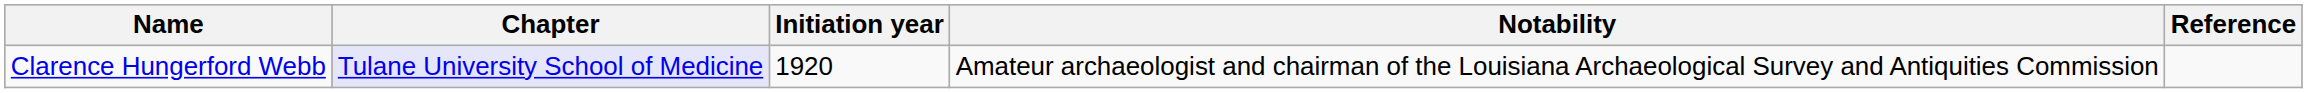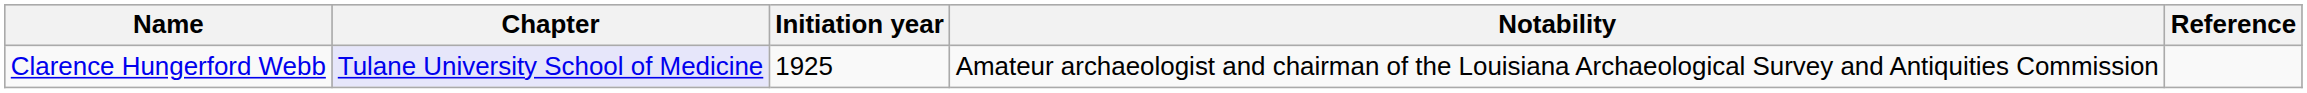 <table class="wikitable">
 <tr>
 <th>Name</th>
 <th>Chapter</th>
 <th>Initiation year</th>
 <th>Notability</th>
 <th>Reference</th>
 </tr>
 <tr>
 <td><a href='#'>Clarence Hungerford Webb</a></td>
 <td style="background: lavender;"><a href='#'>Tulane University School of Medicine</a></td>
-<td>1920</td>
+<td>1925</td>
 <td>Amateur archaeologist and chairman of the Louisiana Archaeological Survey and Antiquities Commission</td>
 <td></td>
 </tr>
 </table>
